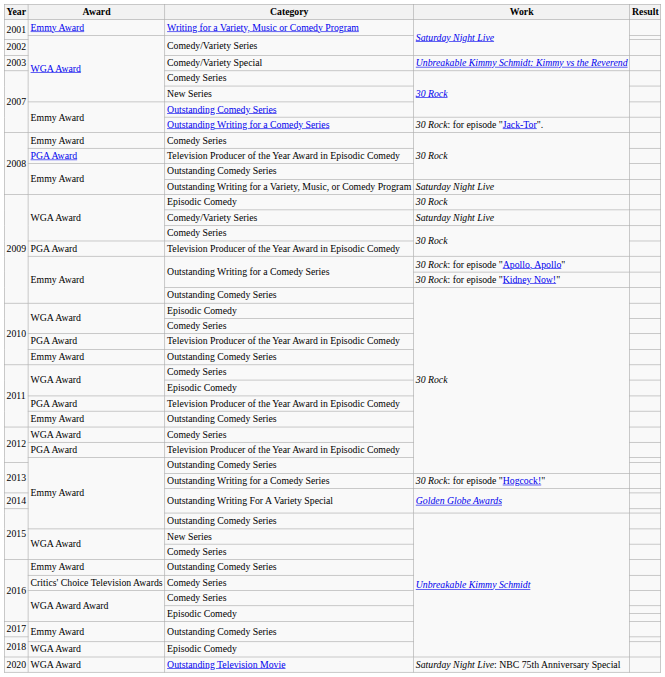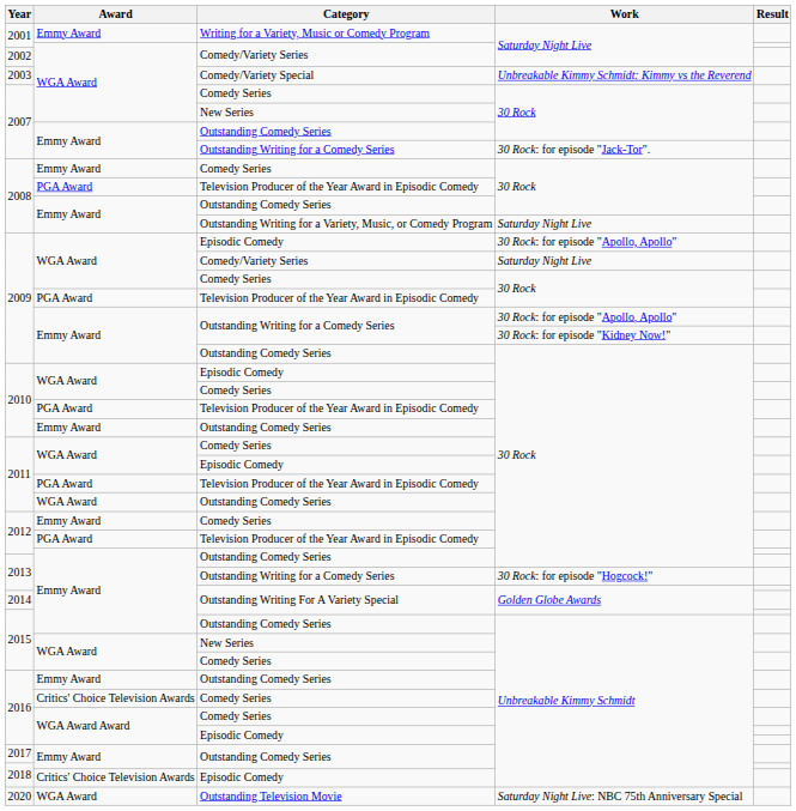 <table class="wikitable sortable">
 <tr>
 <th>Year</th>
 <th>Award</th>
 <th>Category</th>
 <th>Work</th>
 <th>Result</th>
 </tr>
 <tr>
 <td rowspan="2">2001</td>
 <td><a href='#'>Emmy Award</a></td>
 <td><a href='#'>Writing for a Variety, Music or Comedy Program</a></td>
 <td rowspan="3"><em><a href='#'>Saturday Night Live</a></em></td>
 <td></td>
 </tr>
 <tr>
 <td rowspan="5"><a href='#'>WGA Award</a></td>
 <td rowspan="2">Comedy/Variety Series</td>
 <td></td>
 </tr>
 <tr>
 <td>2002</td>
 <td></td>
 </tr>
 <tr>
 <td>2003</td>
 <td>Comedy/Variety Special</td>
 <td><em><a href='#'>Unbreakable Kimmy Schmidt: Kimmy vs the Reverend</a></em></td>
 <td></td>
 </tr>
 <tr>
 <td rowspan="4">2007</td>
 <td>Comedy Series</td>
 <td rowspan="3"><em><a href='#'>30 Rock</a></em></td>
 <td></td>
 </tr>
 <tr>
 <td>New Series</td>
 <td></td>
 </tr>
 <tr>
 <td rowspan="2">Emmy Award</td>
 <td><a href='#'>Outstanding Comedy Series</a></td>
 <td></td>
 </tr>
 <tr>
 <td><a href='#'>Outstanding Writing for a Comedy Series</a></td>
 <td><em>30 Rock</em>: for episode "<a href='#'>Jack-Tor</a>".</td>
 <td></td>
 </tr>
 <tr>
 <td rowspan="4">2008</td>
 <td>Emmy Award</td>
 <td>Comedy Series</td>
 <td rowspan="3"><em>30 Rock</em></td>
 <td></td>
 </tr>
 <tr>
 <td><a href='#'>PGA Award</a></td>
 <td>Television Producer of the Year Award in Episodic Comedy</td>
 <td></td>
 </tr>
 <tr>
 <td rowspan=2>Emmy Award</td>
 <td>Outstanding Comedy Series</td>
 <td></td>
 </tr>
 <tr>
 <td>Outstanding Writing for a Variety, Music, or Comedy Program</td>
 <td><em>Saturday Night Live</em></td>
 <td></td>
 </tr>
 <tr>
 <td rowspan="7">2009</td>
 <td rowspan="3">WGA Award</td>
 <td>Episodic Comedy</td>
-<td><em>30 Rock</em></td>
+<td><em>30 Rock</em>: for episode "<a href='#'>Apollo, Apollo</a>"</td>
 <td></td>
 </tr>
 <tr>
 <td>Comedy/Variety Series</td>
 <td><em>Saturday Night Live</em></td>
 <td></td>
 </tr>
 <tr>
 <td>Comedy Series</td>
 <td rowspan="2"><em>30 Rock</em></td>
 <td></td>
 </tr>
 <tr>
 <td>PGA Award</td>
 <td>Television Producer of the Year Award in Episodic Comedy</td>
 <td></td>
 </tr>
 <tr>
 <td rowspan="3">Emmy Award</td>
 <td rowspan="2">Outstanding Writing for a Comedy Series</td>
 <td><em>30 Rock</em>: for episode "<a href='#'>Apollo, Apollo</a>"</td>
 <td></td>
 </tr>
 <tr>
 <td><em>30 Rock</em>: for episode "<a href='#'>Kidney Now!</a>"</td>
 <td></td>
 </tr>
 <tr>
 <td>Outstanding Comedy Series</td>
 <td rowspan="13"><em>30 Rock</em></td>
 <td></td>
 </tr>
 <tr>
 <td rowspan="4">2010</td>
 <td rowspan="2">WGA Award</td>
 <td>Episodic Comedy</td>
 <td></td>
 </tr>
 <tr>
 <td>Comedy Series</td>
 <td></td>
 </tr>
 <tr>
 <td>PGA Award</td>
 <td>Television Producer of the Year Award in Episodic Comedy</td>
 <td></td>
 </tr>
 <tr>
 <td>Emmy Award</td>
 <td>Outstanding Comedy Series</td>
 <td></td>
 </tr>
 <tr>
 <td rowspan="4">2011</td>
 <td rowspan="2">WGA Award</td>
 <td>Comedy Series</td>
 <td></td>
 </tr>
 <tr>
 <td>Episodic Comedy</td>
 <td></td>
 </tr>
 <tr>
 <td>PGA Award</td>
 <td>Television Producer of the Year Award in Episodic Comedy</td>
 <td></td>
 </tr>
 <tr>
-<td>Emmy Award</td>
+<td>WGA Award</td>
 <td>Outstanding Comedy Series</td>
 <td></td>
 </tr>
 <tr>
 <td rowspan="3">2012</td>
-<td>WGA Award</td>
+<td>Emmy Award</td>
 <td>Comedy Series</td>
 <td></td>
 </tr>
 <tr>
 <td>PGA Award</td>
 <td>Television Producer of the Year Award in Episodic Comedy</td>
 <td></td>
 </tr>
 <tr>
 <td rowspan="7">Emmy Award</td>
 <td rowspan="2">Outstanding Comedy Series</td>
 <td></td>
 </tr>
 <tr>
 <td rowspan="3">2013</td>
 <td></td>
 </tr>
 <tr>
 <td>Outstanding Writing for a Comedy Series</td>
 <td><em>30 Rock</em>: for episode "<a href='#'>Hogcock!</a>"</td>
 <td></td>
 </tr>
 <tr>
 <td rowspan=3>Outstanding Writing For A Variety Special</td>
 <td rowspan=3><em><a href='#'>Golden Globe Awards</a></em></td>
 <td></td>
 </tr>
 <tr>
 <td>2014</td>
 <td></td>
 </tr>
 <tr>
 <td rowspan="4">2015</td>
 <td></td>
 </tr>
 <tr>
 <td>Outstanding Comedy Series</td>
 <td rowspan=11><em><a href='#'>Unbreakable Kimmy Schmidt</a></em></td>
 <td></td>
 </tr>
 <tr>
 <td rowspan="2">WGA Award</td>
 <td>New Series</td>
 <td></td>
 </tr>
 <tr>
 <td>Comedy Series</td>
 <td></td>
 </tr>
 <tr>
 <td rowspan="5">2016</td>
 <td>Emmy Award</td>
 <td>Outstanding Comedy Series</td>
 <td></td>
 </tr>
 <tr>
 <td>Critics' Choice Television Awards</td>
 <td>Comedy Series</td>
 <td></td>
 </tr>
 <tr>
 <td rowspan="3">WGA Award Award</td>
 <td>Comedy Series</td>
 <td></td>
 </tr>
 <tr>
 <td rowspan="2">Episodic Comedy</td>
 <td></td>
 </tr>
 <tr>
 <td></td>
 </tr>
 <tr>
 <td>2017</td>
 <td rowspan="2">Emmy Award</td>
 <td rowspan="2">Outstanding Comedy Series</td>
 <td></td>
 </tr>
 <tr>
 <td rowspan="2">2018</td>
 <td></td>
 </tr>
 <tr>
-<td>WGA Award</td>
+<td>Critics' Choice Television Awards</td>
 <td>Episodic Comedy</td>
 <td></td>
 </tr>
 <tr>
 <td>2020</td>
 <td>WGA Award</td>
 <td><a href='#'>Outstanding Television Movie</a></td>
 <td><em>Saturday Night Live</em>: NBC 75th Anniversary Special</td>
 <td></td>
 </tr>
 </table>
